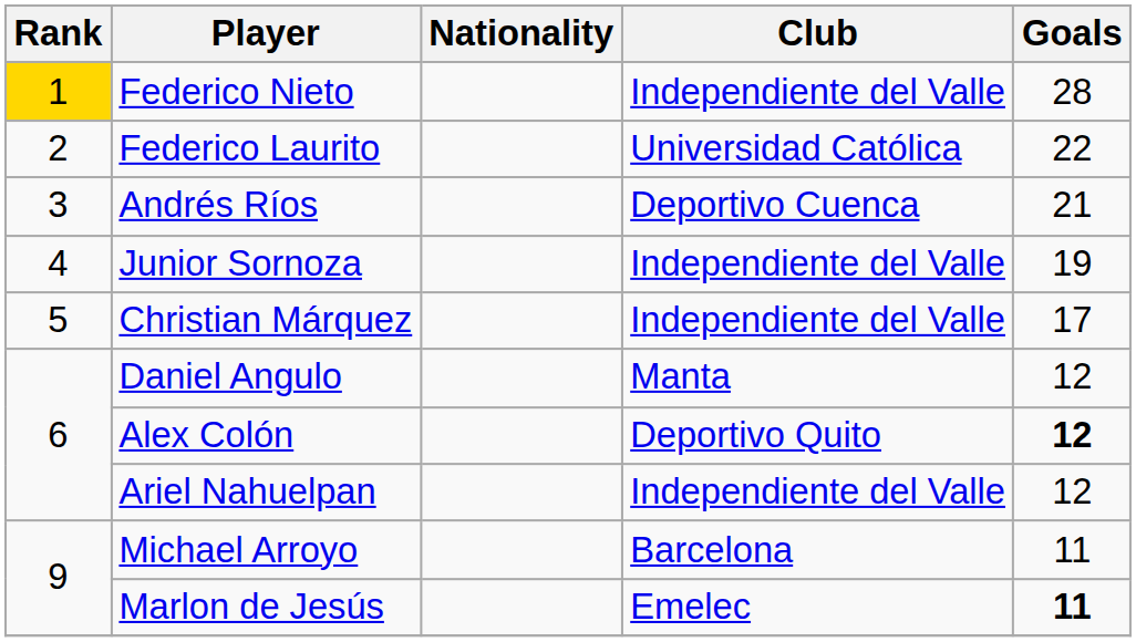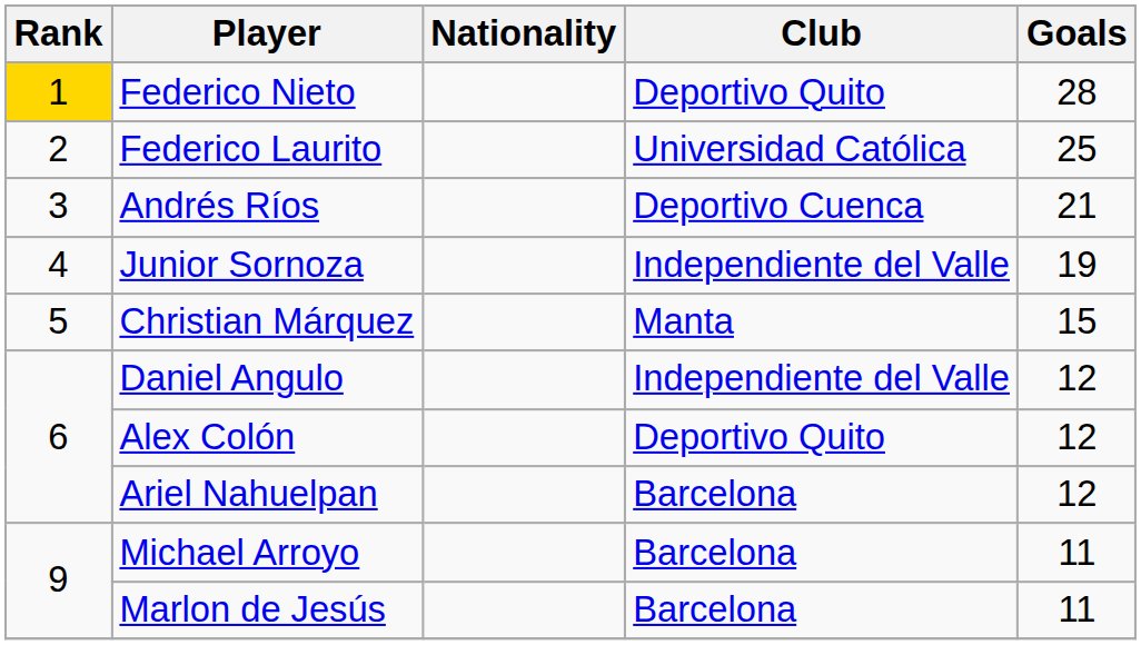 <table class="wikitable" border="1">
 <tr>
 <th>Rank</th>
 <th>Player</th>
 <th>Nationality</th>
 <th>Club</th>
 <th>Goals</th>
 </tr>
 <tr>
 <td align=center rowspan=1 style="background: gold;">1</td>
 <td><a href='#'>Federico Nieto</a></td>
 <td></td>
-<td><a href='#'>Independiente del Valle</a></td>
+<td><a href='#'>Deportivo Quito</a></td>
 <td align=center>28</td>
 </tr>
 <tr>
 <td align=center rowspan=1>2</td>
 <td><a href='#'>Federico Laurito</a></td>
 <td></td>
 <td><a href='#'>Universidad Católica</a></td>
-<td align=center>22</td>
+<td align=center>25</td>
 </tr>
 <tr>
 <td align=center rowspan=1>3</td>
 <td><a href='#'>Andrés Ríos</a></td>
 <td></td>
 <td><a href='#'>Deportivo Cuenca</a></td>
 <td align=center>21</td>
 </tr>
 <tr>
 <td align=center rowspan=1>4</td>
 <td><a href='#'>Junior Sornoza</a></td>
 <td></td>
 <td><a href='#'>Independiente del Valle</a></td>
 <td align=center>19</td>
 </tr>
 <tr>
 <td align=center rowspan=1>5</td>
 <td><a href='#'>Christian Márquez</a></td>
 <td></td>
-<td><a href='#'>Independiente del Valle</a></td>
-<td align=center>17</td>
+<td><a href='#'>Manta</a></td>
+<td align=center>15</td>
 </tr>
 <tr>
 <td align=center rowspan=3>6</td>
 <td><a href='#'>Daniel Angulo</a></td>
 <td></td>
-<td><a href='#'>Manta</a></td>
+<td><a href='#'>Independiente del Valle</a></td>
 <td align=center>12</td>
 </tr>
 <tr>
 <td><a href='#'>Alex Colón</a></td>
 <td></td>
 <td><a href='#'>Deportivo Quito</a></td>
-<td align=center><strong>12</strong></td>
+<td align=center>12</td>
 </tr>
 <tr>
 <td><a href='#'>Ariel Nahuelpan</a></td>
 <td></td>
-<td><a href='#'>Independiente del Valle</a></td>
+<td><a href='#'>Barcelona</a></td>
 <td align=center>12</td>
 </tr>
 <tr>
 <td align=center rowspan=2>9</td>
 <td><a href='#'>Michael Arroyo</a></td>
 <td></td>
 <td><a href='#'>Barcelona</a></td>
 <td align=center>11</td>
 </tr>
 <tr>
 <td><a href='#'>Marlon de Jesús</a></td>
 <td></td>
-<td><a href='#'>Emelec</a></td>
-<td align=center><strong>11</strong></td>
+<td><a href='#'>Barcelona</a></td>
+<td align=center>11</td>
 </tr>
 <tr>
 </tr>
 </table>
